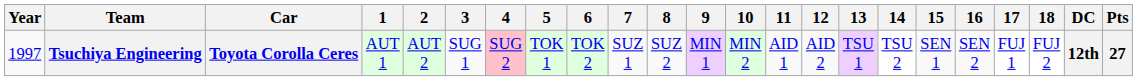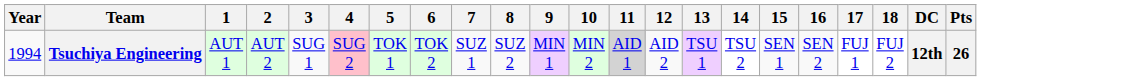 <table class="wikitable"style="text-align:center;font-size;90%">
 <tr>
 <th>Year</th>
 <th>Team</th>
-<th>Car</th>
 <th>1</th>
 <th>2</th>
 <th>3</th>
 <th>4</th>
 <th>5</th>
 <th>6</th>
 <th>7</th>
 <th>8</th>
 <th>9</th>
 <th>10</th>
 <th>11</th>
 <th>12</th>
 <th>13</th>
 <th>14</th>
 <th>15</th>
 <th>16</th>
 <th>17</th>
 <th>18</th>
 <th>DC</th>
 <th>Pts</th>
 </tr>
 <tr>
-<td><a href='#'>1997</a></td>
+<td><a href='#'>1994</a></td>
 <th><a href='#'>Tsuchiya Engineering</a></th>
-<th><a href='#'>Toyota Corolla Ceres</a></th>
 <td style="background:#DFFFDF;"><a href='#'>AUT<br>1</a><br></td>
 <td style="background:#DFFFDF;"><a href='#'>AUT<br>2</a><br></td>
 <td><a href='#'>SUG<br>1</a></td>
 <td style="background: pink;"><a href='#'>SUG<br>2</a></td>
 <td style="background:#DFFFDF;"><a href='#'>TOK<br>1</a><br></td>
 <td style="background:#DFFFDF;"><a href='#'>TOK<br>2</a><br></td>
 <td><a href='#'>SUZ<br>1</a></td>
 <td><a href='#'>SUZ<br>2</a></td>
 <td style="background:#EFCFFF;"><a href='#'>MIN<br>1</a><br></td>
 <td style="background:#DFFFDF;"><a href='#'>MIN<br>2</a><br></td>
-<td><a href='#'>AID<br>1</a></td>
+<td style="background: lightgrey;"><a href='#'>AID<br>1</a></td>
 <td><a href='#'>AID<br>2</a></td>
 <td style="background:#EFCFFF;"><a href='#'>TSU<br>1</a><br></td>
 <td style="background:#FFFFFF;"><a href='#'>TSU<br>2</a><br></td>
 <td><a href='#'>SEN<br>1</a></td>
 <td><a href='#'>SEN<br>2</a></td>
 <td style="background:#FFFFFF;"><a href='#'>FUJ<br>1</a><br></td>
 <td style="background:#FFFFFF;"><a href='#'>FUJ<br>2</a><br></td>
 <th>12th</th>
-<th>27</th>
+<th>26</th>
 </tr>
 </table>
